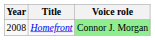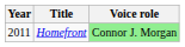 <table class="wikitable">
 <tr>
 <th>Year</th>
 <th>Title</th>
 <th>Voice role</th>
 </tr>
 <tr>
-<td>2008</td>
+<td>2011</td>
 <td><em><a href='#'>Homefront</a></em></td>
 <td style="background: lightgreen;">Connor J. Morgan</td>
 </tr>
 </table>
